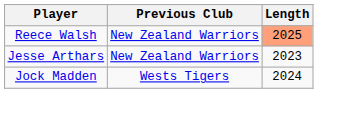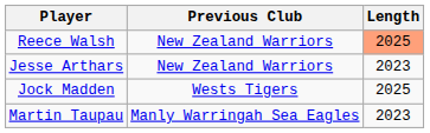 <table class="wikitable sortable" style="text-align: center; font-size:90%">
 <tr style="background:#efefef;">
 <th>Player</th>
 <th>Previous Club</th>
 <th>Length</th>
 </tr>
 <tr>
 <td><a href='#'>Reece Walsh</a></td>
 <td><a href='#'>New Zealand Warriors</a></td>
 <td style="background: lightsalmon;">2025</td>
 </tr>
 <tr>
 <td><a href='#'>Jesse Arthars</a></td>
 <td><a href='#'>New Zealand Warriors</a></td>
 <td>2023</td>
 </tr>
 <tr>
 <td><a href='#'>Jock Madden</a></td>
 <td><a href='#'>Wests Tigers</a></td>
-<td>2024</td>
+<td>2025</td>
+</tr>
+<tr>
+<td><a href='#'>Martin Taupau</a></td>
+<td><a href='#'>Manly Warringah Sea Eagles</a></td>
+<td>2023</td>
 </tr>
 </table>
